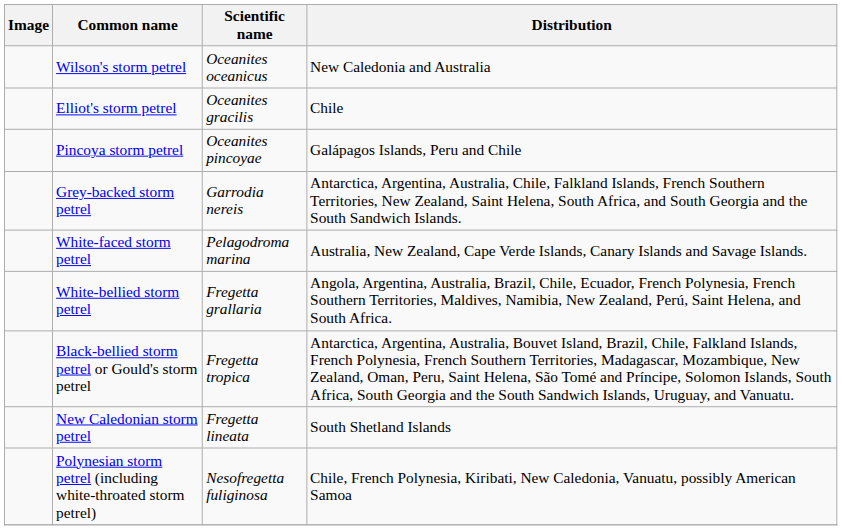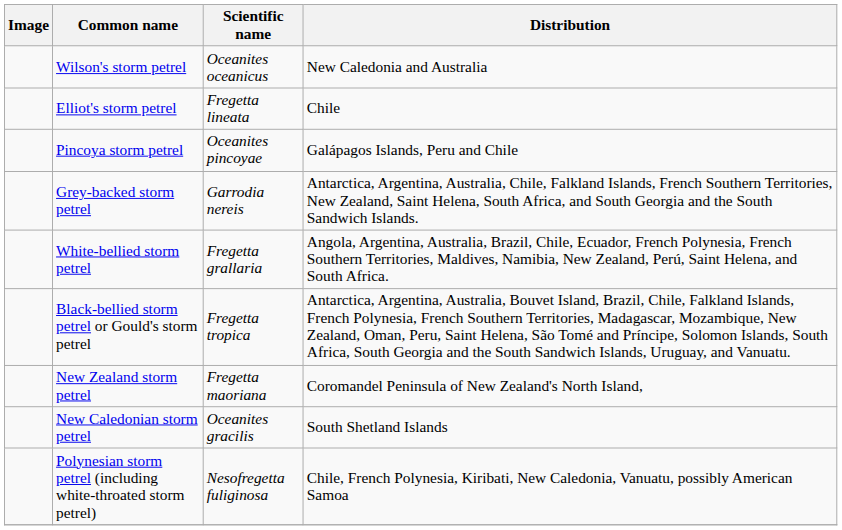 <table class="wikitable">
 <tr>
 <th>Image</th>
 <th>Common name</th>
 <th>Scientific name</th>
 <th>Distribution</th>
 </tr>
 <tr>
 <td></td>
 <td><a href='#'>Wilson's storm petrel</a></td>
 <td><em>Oceanites oceanicus</em></td>
 <td>New Caledonia and Australia</td>
 </tr>
 <tr>
 <td></td>
 <td><a href='#'>Elliot's storm petrel</a></td>
-<td><em>Oceanites gracilis</em></td>
+<td><em>Fregetta lineata</em></td>
 <td>Chile</td>
 </tr>
 <tr>
 <td></td>
 <td><a href='#'>Pincoya storm petrel</a></td>
 <td><em>Oceanites pincoyae</em></td>
 <td>Galápagos Islands, Peru and Chile</td>
 </tr>
 <tr>
 <td></td>
 <td><a href='#'>Grey-backed storm petrel</a></td>
 <td><em>Garrodia nereis</em></td>
 <td>Antarctica, Argentina, Australia, Chile, Falkland Islands, French Southern Territories, New Zealand, Saint Helena, South Africa, and South Georgia and the South Sandwich Islands.</td>
 </tr>
 <tr>
 <td></td>
-<td><a href='#'>White-faced storm petrel</a></td>
-<td><em>Pelagodroma marina</em></td>
-<td>Australia, New Zealand, Cape Verde Islands, Canary Islands and Savage Islands.</td>
-</tr>
-<tr>
-<td></td>
 <td><a href='#'>White-bellied storm petrel</a></td>
 <td><em>Fregetta grallaria</em></td>
 <td>Angola, Argentina, Australia, Brazil, Chile, Ecuador, French Polynesia, French Southern Territories, Maldives, Namibia, New Zealand, Perú, Saint Helena, and South Africa.</td>
 </tr>
 <tr>
 <td></td>
 <td><a href='#'>Black-bellied storm petrel</a> or Gould's storm petrel</td>
 <td><em>Fregetta tropica</em></td>
 <td>Antarctica, Argentina, Australia, Bouvet Island, Brazil, Chile, Falkland Islands, French Polynesia, French Southern Territories, Madagascar, Mozambique, New Zealand, Oman, Peru, Saint Helena, São Tomé and Príncipe, Solomon Islands, South Africa, South Georgia and the South Sandwich Islands, Uruguay, and Vanuatu.</td>
 </tr>
 <tr>
 <td></td>
+<td><a href='#'>New Zealand storm petrel</a></td>
+<td><em>Fregetta maoriana</em></td>
+<td>Coromandel Peninsula of New Zealand's North Island,</td>
+</tr>
+<tr>
+<td></td>
 <td><a href='#'>New Caledonian storm petrel</a></td>
-<td><em>Fregetta lineata</em></td>
+<td><em>Oceanites gracilis</em></td>
 <td>South Shetland Islands</td>
 </tr>
 <tr>
 <td></td>
 <td><a href='#'>Polynesian storm petrel</a> (including white-throated storm petrel)</td>
 <td><em>Nesofregetta fuliginosa</em></td>
 <td>Chile, French Polynesia, Kiribati, New Caledonia, Vanuatu, possibly American Samoa</td>
 </tr>
 <tr>
 </tr>
 </table>
